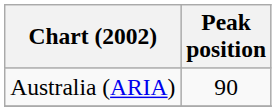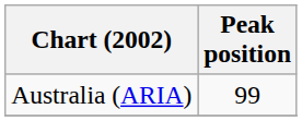 <table class="wikitable">
 <tr>
 <th>Chart (2002)</th>
 <th>Peak<br>position</th>
 </tr>
 <tr>
 <td>Australia (<a href='#'>ARIA</a>)</td>
-<td align="center">90</td>
+<td align="center">99</td>
 </tr>
 <tr>
 </tr>
 <tr>
 </tr>
 <tr>
 </tr>
 <tr>
 </tr>
 <tr>
 </tr>
 </table>
